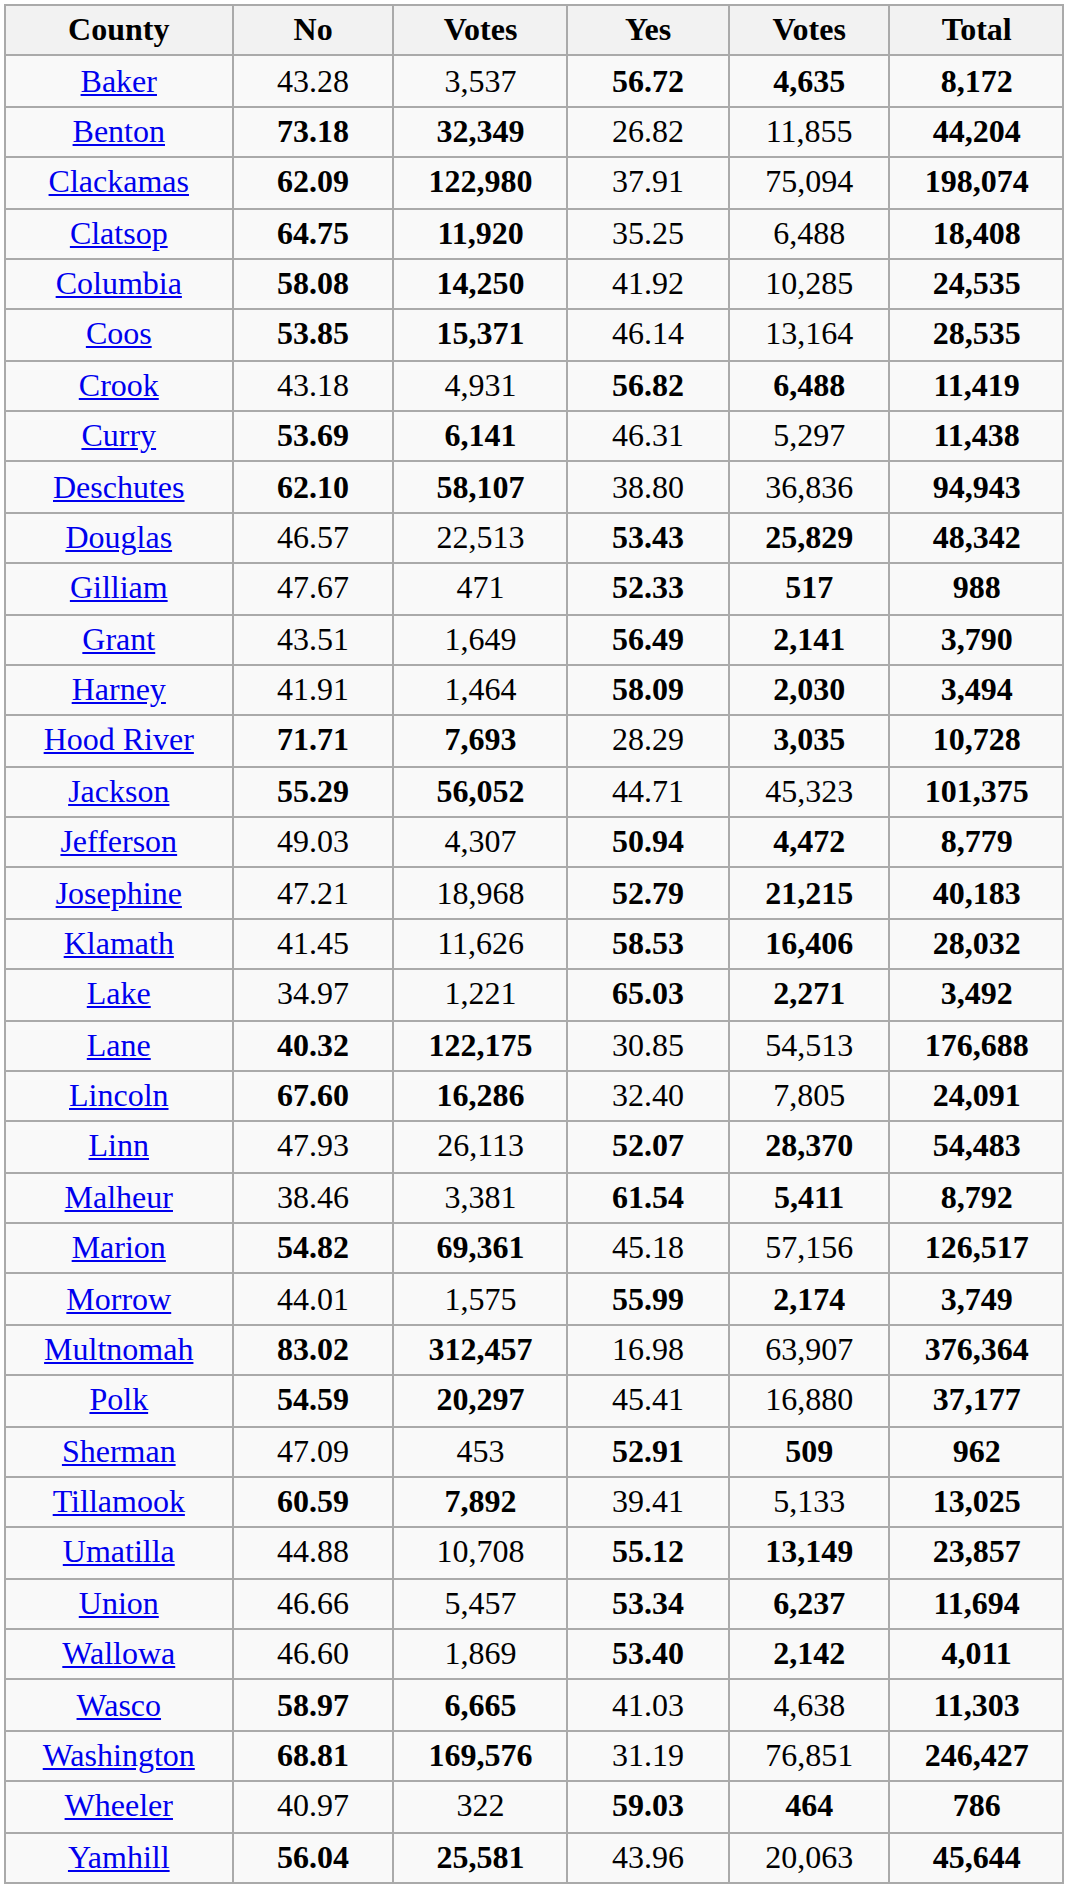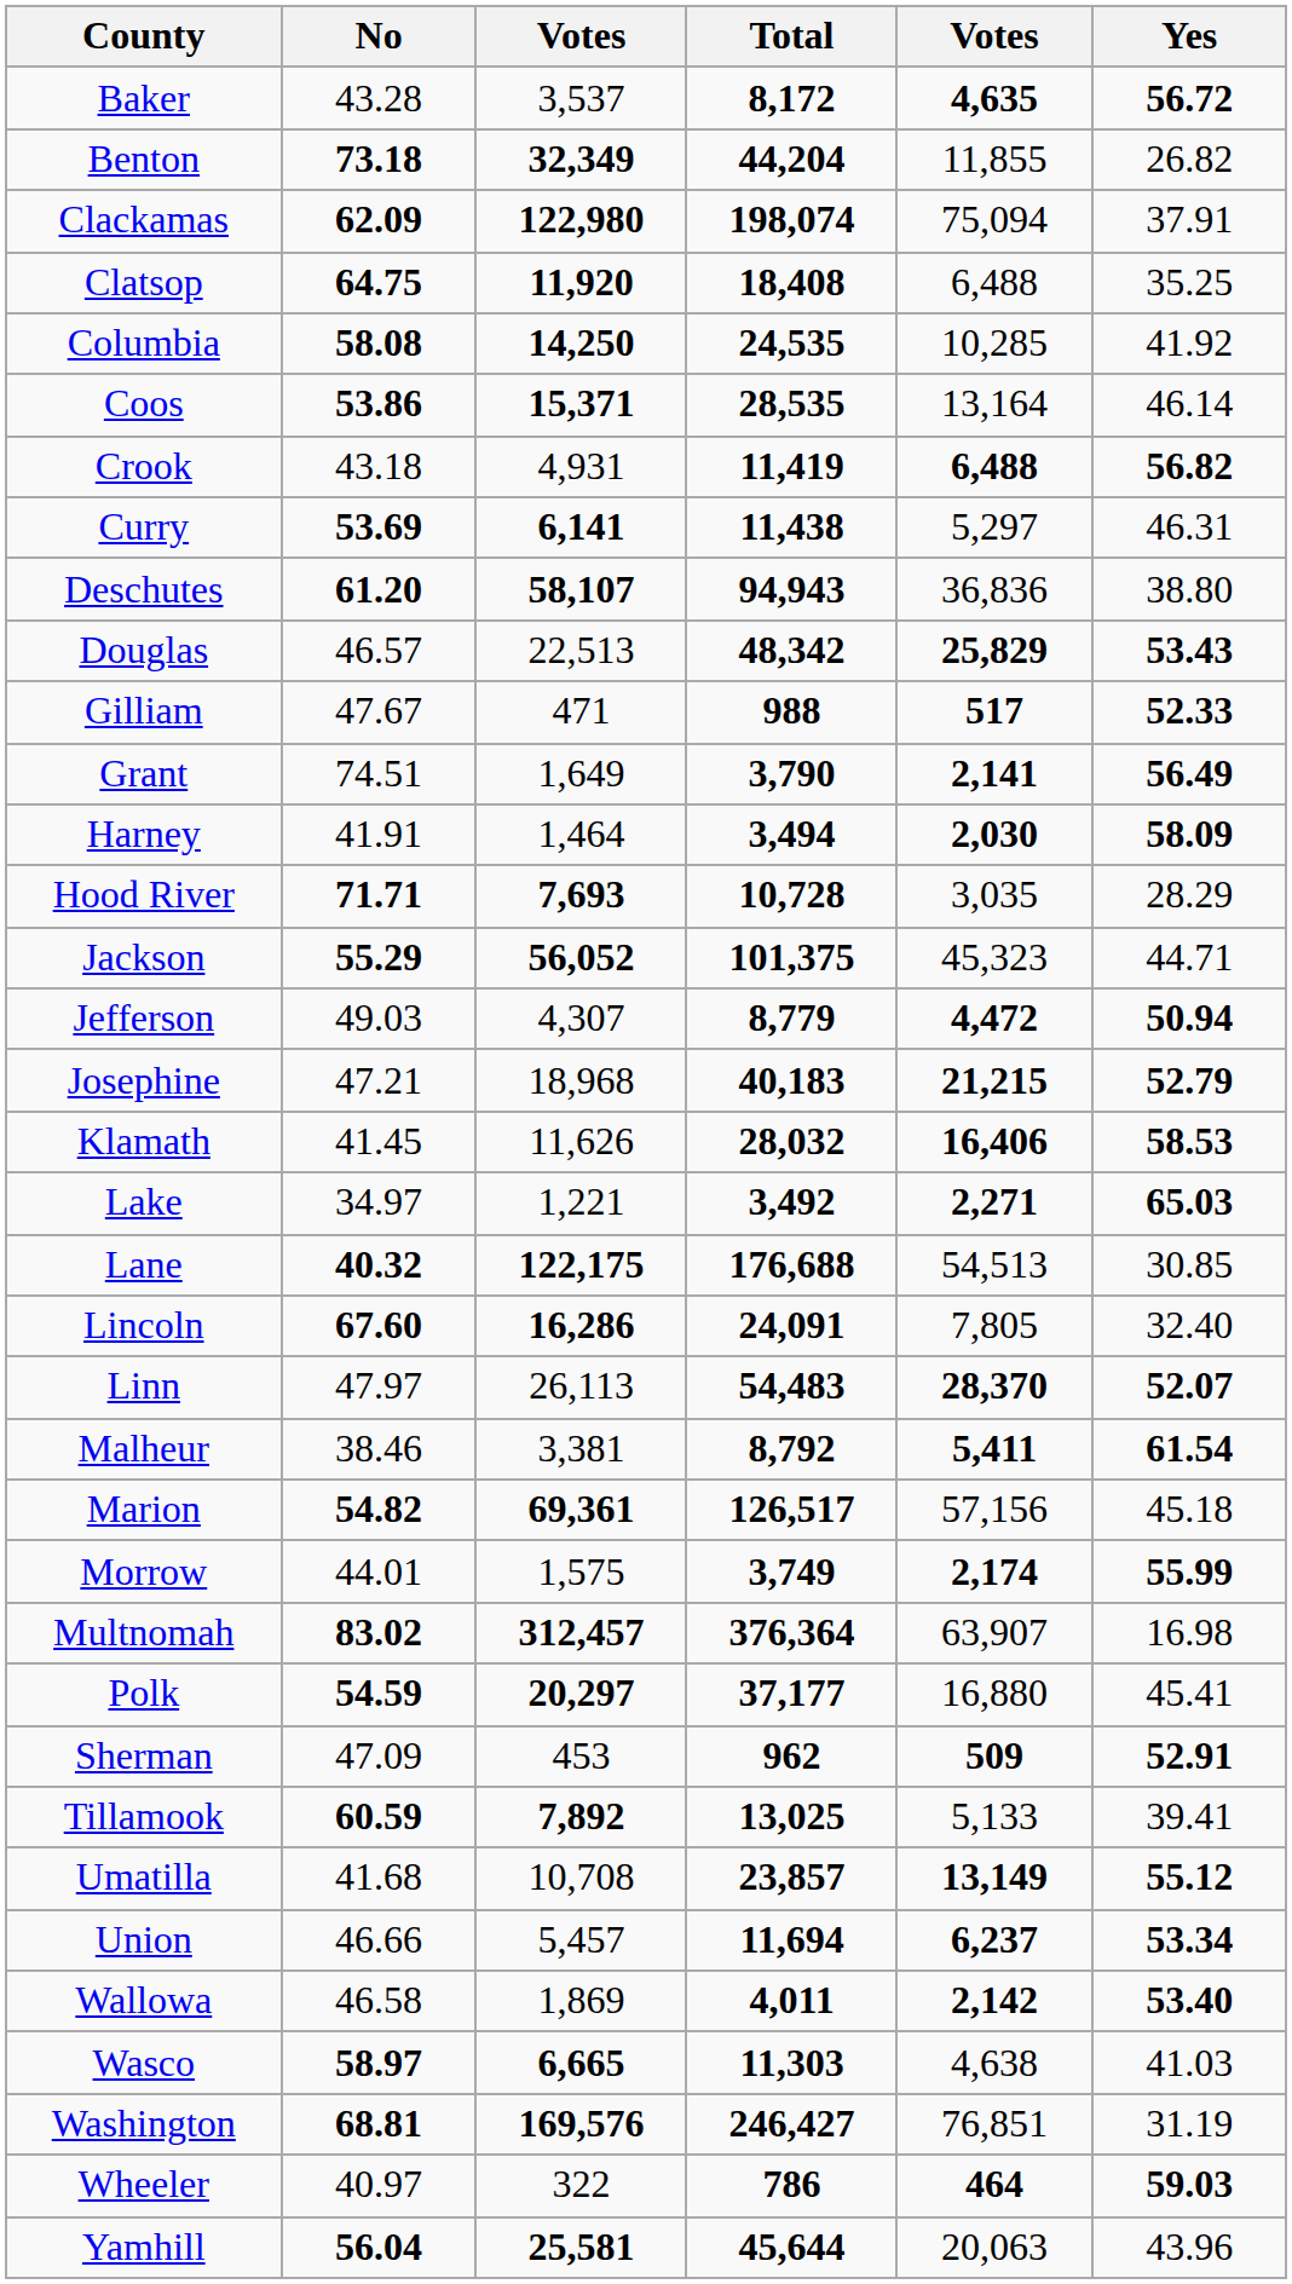 <table width="60%" class="wikitable sortable">
 <tr>
 <th width="11%">County</th>
 <th width="10%">No</th>
 <th width="10%">Votes</th>
+<th width="10%">Total</th>
+<th width="10%">Votes</th>
 <th width="10%">Yes</th>
-<th width="10%">Votes</th>
-<th width="10%">Total</th>
 </tr>
 <tr>
 <td align="center"><a href='#'>Baker</a></td>
 <td align="center">43.28</td>
 <td align="center">3,537</td>
+<td align="center"><strong>8,172</strong></td>
+<td align="center"><strong>4,635</strong></td>
 <td align="center"><strong>56.72</strong></td>
-<td align="center"><strong>4,635</strong></td>
-<td align="center"><strong>8,172</strong></td>
 </tr>
 <tr>
 <td align="center"><a href='#'>Benton</a></td>
 <td align="center"><strong>73.18</strong></td>
 <td align="center"><strong>32,349</strong></td>
+<td align="center"><strong>44,204</strong></td>
+<td align="center">11,855</td>
 <td align="center">26.82</td>
-<td align="center">11,855</td>
-<td align="center"><strong>44,204</strong></td>
 </tr>
 <tr>
 <td align="center"><a href='#'>Clackamas</a></td>
 <td align="center"><strong>62.09</strong></td>
 <td align="center"><strong>122,980</strong></td>
+<td align="center"><strong>198,074</strong></td>
+<td align="center">75,094</td>
 <td align="center">37.91</td>
-<td align="center">75,094</td>
-<td align="center"><strong>198,074</strong></td>
 </tr>
 <tr>
 <td align="center"><a href='#'>Clatsop</a></td>
 <td align="center"><strong>64.75</strong></td>
 <td align="center"><strong>11,920</strong></td>
+<td align="center"><strong>18,408</strong></td>
+<td align="center">6,488</td>
 <td align="center">35.25</td>
-<td align="center">6,488</td>
-<td align="center"><strong>18,408</strong></td>
 </tr>
 <tr>
 <td align="center"><a href='#'>Columbia</a></td>
 <td align="center"><strong>58.08</strong></td>
 <td align="center"><strong>14,250</strong></td>
+<td align="center"><strong>24,535</strong></td>
+<td align="center">10,285</td>
 <td align="center">41.92</td>
-<td align="center">10,285</td>
-<td align="center"><strong>24,535</strong></td>
 </tr>
 <tr>
 <td align="center"><a href='#'>Coos</a></td>
-<td align="center"><strong>53.85</strong></td>
+<td align="center"><strong>53.86</strong></td>
 <td align="center"><strong>15,371</strong></td>
+<td align="center"><strong>28,535</strong></td>
+<td align="center">13,164</td>
 <td align="center">46.14</td>
-<td align="center">13,164</td>
-<td align="center"><strong>28,535</strong></td>
 </tr>
 <tr>
 <td align="center"><a href='#'>Crook</a></td>
 <td align="center">43.18</td>
 <td align="center">4,931</td>
+<td align="center"><strong>11,419</strong></td>
+<td align="center"><strong>6,488</strong></td>
 <td align="center"><strong>56.82</strong></td>
-<td align="center"><strong>6,488</strong></td>
-<td align="center"><strong>11,419</strong></td>
 </tr>
 <tr>
 <td align="center"><a href='#'>Curry</a></td>
 <td align="center"><strong>53.69</strong></td>
 <td align="center"><strong>6,141</strong></td>
+<td align="center"><strong>11,438</strong></td>
+<td align="center">5,297</td>
 <td align="center">46.31</td>
-<td align="center">5,297</td>
-<td align="center"><strong>11,438</strong></td>
 </tr>
 <tr>
 <td align="center"><a href='#'>Deschutes</a></td>
-<td align="center"><strong>62.10</strong></td>
+<td align="center"><strong>61.20</strong></td>
 <td align="center"><strong>58,107</strong></td>
+<td align="center"><strong>94,943</strong></td>
+<td align="center">36,836</td>
 <td align="center">38.80</td>
-<td align="center">36,836</td>
-<td align="center"><strong>94,943</strong></td>
 </tr>
 <tr>
 <td align="center"><a href='#'>Douglas</a></td>
 <td align="center">46.57</td>
 <td align="center">22,513</td>
+<td align="center"><strong>48,342</strong></td>
+<td align="center"><strong>25,829</strong></td>
 <td align="center"><strong>53.43</strong></td>
-<td align="center"><strong>25,829</strong></td>
-<td align="center"><strong>48,342</strong></td>
 </tr>
 <tr>
 <td align="center"><a href='#'>Gilliam</a></td>
 <td align="center">47.67</td>
 <td align="center">471</td>
+<td align="center"><strong>988</strong></td>
+<td align="center"><strong>517</strong></td>
 <td align="center"><strong>52.33</strong></td>
-<td align="center"><strong>517</strong></td>
-<td align="center"><strong>988</strong></td>
 </tr>
 <tr>
 <td align="center"><a href='#'>Grant</a></td>
-<td align="center">43.51</td>
+<td align="center">74.51</td>
 <td align="center">1,649</td>
+<td align="center"><strong>3,790</strong></td>
+<td align="center"><strong>2,141</strong></td>
 <td align="center"><strong>56.49</strong></td>
-<td align="center"><strong>2,141</strong></td>
-<td align="center"><strong>3,790</strong></td>
 </tr>
 <tr>
 <td align="center"><a href='#'>Harney</a></td>
 <td align="center">41.91</td>
 <td align="center">1,464</td>
+<td align="center"><strong>3,494</strong></td>
+<td align="center"><strong>2,030</strong></td>
 <td align="center"><strong>58.09</strong></td>
-<td align="center"><strong>2,030</strong></td>
-<td align="center"><strong>3,494</strong></td>
 </tr>
 <tr>
 <td align="center"><a href='#'>Hood River</a></td>
 <td align="center"><strong>71.71</strong></td>
 <td align="center"><strong>7,693</strong></td>
+<td align="center"><strong>10,728</strong></td>
+<td align="center">3,035</td>
 <td align="center">28.29</td>
-<td align="center"><strong>3,035</strong></td>
-<td align="center"><strong>10,728</strong></td>
 </tr>
 <tr>
 <td align="center"><a href='#'>Jackson</a></td>
 <td align="center"><strong>55.29</strong></td>
 <td align="center"><strong>56,052</strong></td>
+<td align="center"><strong>101,375</strong></td>
+<td align="center">45,323</td>
 <td align="center">44.71</td>
-<td align="center">45,323</td>
-<td align="center"><strong>101,375</strong></td>
 </tr>
 <tr>
 <td align="center"><a href='#'>Jefferson</a></td>
 <td align="center">49.03</td>
 <td align="center">4,307</td>
+<td align="center"><strong>8,779</strong></td>
+<td align="center"><strong>4,472</strong></td>
 <td align="center"><strong>50.94</strong></td>
-<td align="center"><strong>4,472</strong></td>
-<td align="center"><strong>8,779</strong></td>
 </tr>
 <tr>
 <td align="center"><a href='#'>Josephine</a></td>
 <td align="center">47.21</td>
 <td align="center">18,968</td>
+<td align="center"><strong>40,183</strong></td>
+<td align="center"><strong>21,215</strong></td>
 <td align="center"><strong>52.79</strong></td>
-<td align="center"><strong>21,215</strong></td>
-<td align="center"><strong>40,183</strong></td>
 </tr>
 <tr>
 <td align="center"><a href='#'>Klamath</a></td>
 <td align="center">41.45</td>
 <td align="center">11,626</td>
+<td align="center"><strong>28,032</strong></td>
+<td align="center"><strong>16,406</strong></td>
 <td align="center"><strong>58.53</strong></td>
-<td align="center"><strong>16,406</strong></td>
-<td align="center"><strong>28,032</strong></td>
 </tr>
 <tr>
 <td align="center"><a href='#'>Lake</a></td>
 <td align="center">34.97</td>
 <td align="center">1,221</td>
+<td align="center"><strong>3,492</strong></td>
+<td align="center"><strong>2,271</strong></td>
 <td align="center"><strong>65.03</strong></td>
-<td align="center"><strong>2,271</strong></td>
-<td align="center"><strong>3,492</strong></td>
 </tr>
 <tr>
 <td align="center"><a href='#'>Lane</a></td>
 <td align="center"><strong>40.32</strong></td>
 <td align="center"><strong>122,175</strong></td>
+<td align="center"><strong>176,688</strong></td>
+<td align="center">54,513</td>
 <td align="center">30.85</td>
-<td align="center">54,513</td>
-<td align="center"><strong>176,688</strong></td>
 </tr>
 <tr>
 <td align="center"><a href='#'>Lincoln</a></td>
 <td align="center"><strong>67.60</strong></td>
 <td align="center"><strong>16,286</strong></td>
+<td align="center"><strong>24,091</strong></td>
+<td align="center">7,805</td>
 <td align="center">32.40</td>
-<td align="center">7,805</td>
-<td align="center"><strong>24,091</strong></td>
 </tr>
 <tr>
 <td align="center"><a href='#'>Linn</a></td>
-<td align="center">47.93</td>
+<td align="center">47.97</td>
 <td align="center">26,113</td>
+<td align="center"><strong>54,483</strong></td>
+<td align="center"><strong>28,370</strong></td>
 <td align="center"><strong>52.07</strong></td>
-<td align="center"><strong>28,370</strong></td>
-<td align="center"><strong>54,483</strong></td>
 </tr>
 <tr>
 <td align="center"><a href='#'>Malheur</a></td>
 <td align="center">38.46</td>
 <td align="center">3,381</td>
+<td align="center"><strong>8,792</strong></td>
+<td align="center"><strong>5,411</strong></td>
 <td align="center"><strong>61.54</strong></td>
-<td align="center"><strong>5,411</strong></td>
-<td align="center"><strong>8,792</strong></td>
 </tr>
 <tr>
 <td align="center"><a href='#'>Marion</a></td>
 <td align="center"><strong>54.82</strong></td>
 <td align="center"><strong>69,361</strong></td>
+<td align="center"><strong>126,517</strong></td>
+<td align="center">57,156</td>
 <td align="center">45.18</td>
-<td align="center">57,156</td>
-<td align="center"><strong>126,517</strong></td>
 </tr>
 <tr>
 <td align="center"><a href='#'>Morrow</a></td>
 <td align="center">44.01</td>
 <td align="center">1,575</td>
+<td align="center"><strong>3,749</strong></td>
+<td align="center"><strong>2,174</strong></td>
 <td align="center"><strong>55.99</strong></td>
-<td align="center"><strong>2,174</strong></td>
-<td align="center"><strong>3,749</strong></td>
 </tr>
 <tr>
 <td align="center"><a href='#'>Multnomah</a></td>
 <td align="center"><strong>83.02</strong></td>
 <td align="center"><strong>312,457</strong></td>
+<td align="center"><strong>376,364</strong></td>
+<td align="center">63,907</td>
 <td align="center">16.98</td>
-<td align="center">63,907</td>
-<td align="center"><strong>376,364</strong></td>
 </tr>
 <tr>
 <td align="center"><a href='#'>Polk</a></td>
 <td align="center"><strong>54.59</strong></td>
 <td align="center"><strong>20,297</strong></td>
+<td align="center"><strong>37,177</strong></td>
+<td align="center">16,880</td>
 <td align="center">45.41</td>
-<td align="center">16,880</td>
-<td align="center"><strong>37,177</strong></td>
 </tr>
 <tr>
 <td align="center"><a href='#'>Sherman</a></td>
 <td align="center">47.09</td>
 <td align="center">453</td>
+<td align="center"><strong>962</strong></td>
+<td align="center"><strong>509</strong></td>
 <td align="center"><strong>52.91</strong></td>
-<td align="center"><strong>509</strong></td>
-<td align="center"><strong>962</strong></td>
 </tr>
 <tr>
 <td align="center"><a href='#'>Tillamook</a></td>
 <td align="center"><strong>60.59</strong></td>
 <td align="center"><strong>7,892</strong></td>
+<td align="center"><strong>13,025</strong></td>
+<td align="center">5,133</td>
 <td align="center">39.41</td>
-<td align="center">5,133</td>
-<td align="center"><strong>13,025</strong></td>
 </tr>
 <tr>
 <td align="center"><a href='#'>Umatilla</a></td>
-<td align="center">44.88</td>
+<td align="center">41.68</td>
 <td align="center">10,708</td>
+<td align="center"><strong>23,857</strong></td>
+<td align="center"><strong>13,149</strong></td>
 <td align="center"><strong>55.12</strong></td>
-<td align="center"><strong>13,149</strong></td>
-<td align="center"><strong>23,857</strong></td>
 </tr>
 <tr>
 <td align="center"><a href='#'>Union</a></td>
 <td align="center">46.66</td>
 <td align="center">5,457</td>
+<td align="center"><strong>11,694</strong></td>
+<td align="center"><strong>6,237</strong></td>
 <td align="center"><strong>53.34</strong></td>
-<td align="center"><strong>6,237</strong></td>
-<td align="center"><strong>11,694</strong></td>
 </tr>
 <tr>
 <td align="center"><a href='#'>Wallowa</a></td>
-<td align="center">46.60</td>
+<td align="center">46.58</td>
 <td align="center">1,869</td>
+<td align="center"><strong>4,011</strong></td>
+<td align="center"><strong>2,142</strong></td>
 <td align="center"><strong>53.40</strong></td>
-<td align="center"><strong>2,142</strong></td>
-<td align="center"><strong>4,011</strong></td>
 </tr>
 <tr>
 <td align="center"><a href='#'>Wasco</a></td>
 <td align="center"><strong>58.97</strong></td>
 <td align="center"><strong>6,665</strong></td>
+<td align="center"><strong>11,303</strong></td>
+<td align="center">4,638</td>
 <td align="center">41.03</td>
-<td align="center">4,638</td>
-<td align="center"><strong>11,303</strong></td>
 </tr>
 <tr>
 <td align="center"><a href='#'>Washington</a></td>
 <td align="center"><strong>68.81</strong></td>
 <td align="center"><strong>169,576</strong></td>
+<td align="center"><strong>246,427</strong></td>
+<td align="center">76,851</td>
 <td align="center">31.19</td>
-<td align="center">76,851</td>
-<td align="center"><strong>246,427</strong></td>
 </tr>
 <tr>
 <td align="center"><a href='#'>Wheeler</a></td>
 <td align="center">40.97</td>
 <td align="center">322</td>
+<td align="center"><strong>786</strong></td>
+<td align="center"><strong>464</strong></td>
 <td align="center"><strong>59.03</strong></td>
-<td align="center"><strong>464</strong></td>
-<td align="center"><strong>786</strong></td>
 </tr>
 <tr>
 <td align="center"><a href='#'>Yamhill</a></td>
 <td align="center"><strong>56.04</strong></td>
 <td align="center"><strong>25,581</strong></td>
+<td align="center"><strong>45,644</strong></td>
+<td align="center">20,063</td>
 <td align="center">43.96</td>
-<td align="center">20,063</td>
-<td align="center"><strong>45,644</strong></td>
 </tr>
 </table>
